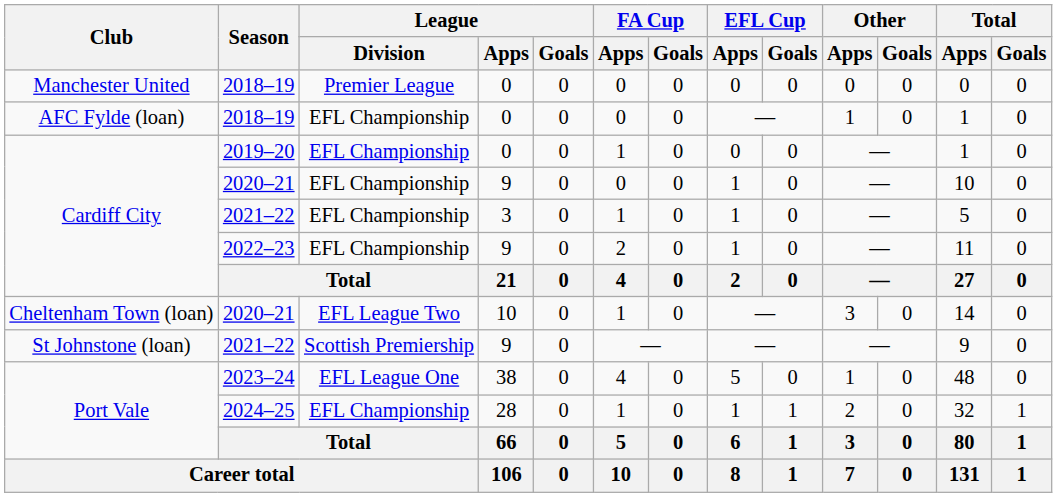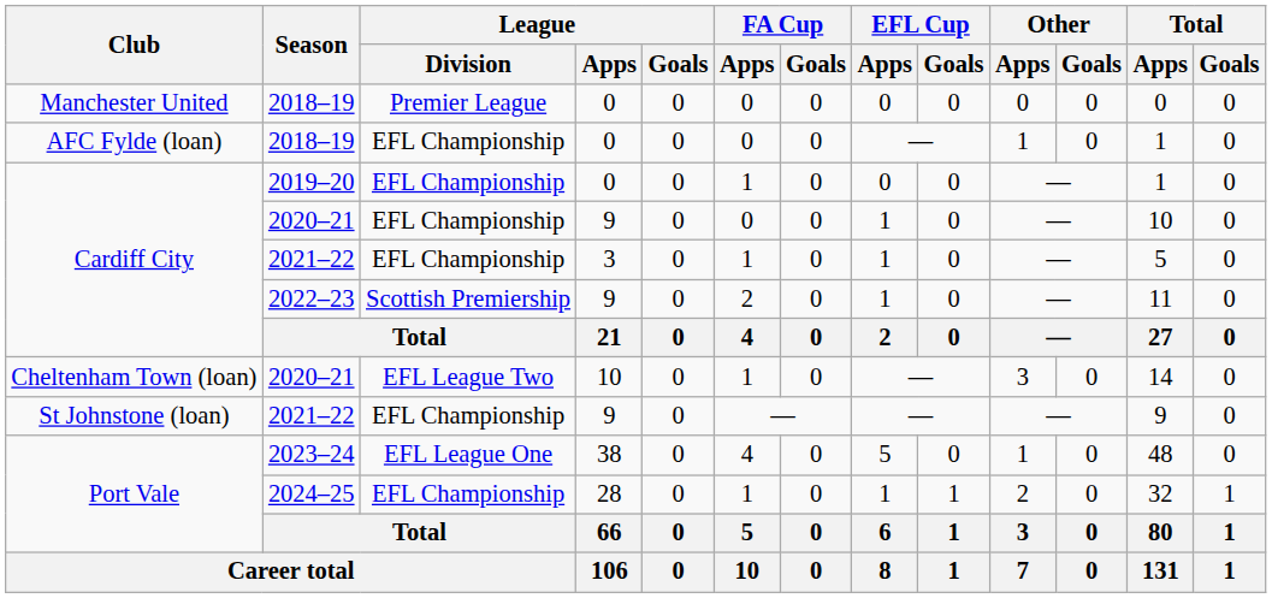 <table class="wikitable" style="text-align:center">
 <tr>
 <th rowspan=2>Club</th>
 <th rowspan=2>Season</th>
 <th colspan=3>League</th>
 <th colspan=2><a href='#'>FA Cup</a></th>
 <th colspan=2><a href='#'>EFL Cup</a></th>
 <th colspan=2>Other</th>
 <th colspan=2>Total</th>
 </tr>
 <tr>
 <th>Division</th>
 <th>Apps</th>
 <th>Goals</th>
 <th>Apps</th>
 <th>Goals</th>
 <th>Apps</th>
 <th>Goals</th>
 <th>Apps</th>
 <th>Goals</th>
 <th>Apps</th>
 <th>Goals</th>
 </tr>
 <tr>
 <td><a href='#'>Manchester United</a></td>
 <td><a href='#'>2018–19</a></td>
 <td><a href='#'>Premier League</a></td>
 <td>0</td>
 <td>0</td>
 <td>0</td>
 <td>0</td>
 <td>0</td>
 <td>0</td>
 <td>0</td>
 <td>0</td>
 <td>0</td>
 <td>0</td>
 </tr>
 <tr>
 <td><a href='#'>AFC Fylde</a> (loan)</td>
 <td><a href='#'>2018–19</a></td>
 <td>EFL Championship</td>
 <td>0</td>
 <td>0</td>
 <td>0</td>
 <td>0</td>
 <td colspan=2>—</td>
 <td>1</td>
 <td>0</td>
 <td>1</td>
 <td>0</td>
 </tr>
 <tr>
 <td rowspan=5><a href='#'>Cardiff City</a></td>
 <td><a href='#'>2019–20</a></td>
 <td><a href='#'>EFL Championship</a></td>
 <td>0</td>
 <td>0</td>
 <td>1</td>
 <td>0</td>
 <td>0</td>
 <td>0</td>
 <td colspan=2>—</td>
 <td>1</td>
 <td>0</td>
 </tr>
 <tr>
 <td><a href='#'>2020–21</a></td>
 <td>EFL Championship</td>
 <td>9</td>
 <td>0</td>
 <td>0</td>
 <td>0</td>
 <td>1</td>
 <td>0</td>
 <td colspan=2>—</td>
 <td>10</td>
 <td>0</td>
 </tr>
 <tr>
 <td><a href='#'>2021–22</a></td>
 <td>EFL Championship</td>
 <td>3</td>
 <td>0</td>
 <td>1</td>
 <td>0</td>
 <td>1</td>
 <td>0</td>
 <td colspan=2>—</td>
 <td>5</td>
 <td>0</td>
 </tr>
 <tr>
 <td><a href='#'>2022–23</a></td>
-<td>EFL Championship</td>
+<td><a href='#'>Scottish Premiership</a></td>
 <td>9</td>
 <td>0</td>
 <td>2</td>
 <td>0</td>
 <td>1</td>
 <td>0</td>
 <td colspan=2>—</td>
 <td>11</td>
 <td>0</td>
 </tr>
 <tr>
 <th colspan=2>Total</th>
 <th>21</th>
 <th>0</th>
 <th>4</th>
 <th>0</th>
 <th>2</th>
 <th>0</th>
 <th colspan=2>—</th>
 <th>27</th>
 <th>0</th>
 </tr>
 <tr>
 <td><a href='#'>Cheltenham Town</a> (loan)</td>
 <td><a href='#'>2020–21</a></td>
 <td><a href='#'>EFL League Two</a></td>
 <td>10</td>
 <td>0</td>
 <td>1</td>
 <td>0</td>
 <td colspan=2>—</td>
 <td>3</td>
 <td>0</td>
 <td>14</td>
 <td>0</td>
 </tr>
 <tr>
 <td><a href='#'>St Johnstone</a> (loan)</td>
 <td><a href='#'>2021–22</a></td>
-<td><a href='#'>Scottish Premiership</a></td>
+<td>EFL Championship</td>
 <td>9</td>
 <td>0</td>
 <td colspan=2>—</td>
 <td colspan=2>—</td>
 <td colspan=2>—</td>
 <td>9</td>
 <td>0</td>
 </tr>
 <tr>
 <td rowspan=3><a href='#'>Port Vale</a></td>
 <td><a href='#'>2023–24</a></td>
 <td><a href='#'>EFL League One</a></td>
 <td>38</td>
 <td>0</td>
 <td>4</td>
 <td>0</td>
 <td>5</td>
 <td>0</td>
 <td>1</td>
 <td>0</td>
 <td>48</td>
 <td>0</td>
 </tr>
 <tr>
 <td><a href='#'>2024–25</a></td>
 <td><a href='#'>EFL Championship</a></td>
 <td>28</td>
 <td>0</td>
 <td>1</td>
 <td>0</td>
 <td>1</td>
 <td>1</td>
 <td>2</td>
 <td>0</td>
 <td>32</td>
 <td>1</td>
 </tr>
 <tr>
 <th colspan=2>Total</th>
 <th>66</th>
 <th>0</th>
 <th>5</th>
 <th>0</th>
 <th>6</th>
 <th>1</th>
 <th>3</th>
 <th>0</th>
 <th>80</th>
 <th>1</th>
 </tr>
 <tr>
 <th colspan=3>Career total</th>
 <th>106</th>
 <th>0</th>
 <th>10</th>
 <th>0</th>
 <th>8</th>
 <th>1</th>
 <th>7</th>
 <th>0</th>
 <th>131</th>
 <th>1</th>
 </tr>
 </table>
